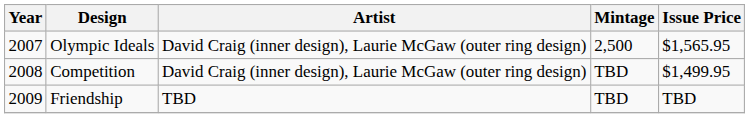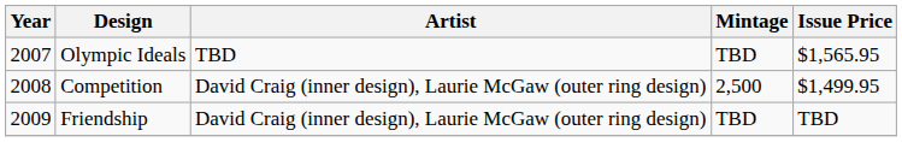 <table class="wikitable">
 <tr>
 <th>Year</th>
 <th>Design</th>
 <th>Artist</th>
 <th>Mintage</th>
 <th>Issue Price</th>
 </tr>
 <tr>
 <td>2007</td>
 <td>Olympic Ideals</td>
-<td>David Craig (inner design), Laurie McGaw (outer ring design)</td>
-<td>2,500</td>
+<td>TBD</td>
+<td>TBD</td>
 <td>$1,565.95</td>
 </tr>
 <tr>
 <td>2008</td>
 <td>Competition</td>
 <td>David Craig (inner design), Laurie McGaw (outer ring design)</td>
-<td>TBD</td>
+<td>2,500</td>
 <td>$1,499.95</td>
 </tr>
 <tr>
 <td>2009</td>
 <td>Friendship</td>
-<td>TBD</td>
+<td>David Craig (inner design), Laurie McGaw (outer ring design)</td>
 <td>TBD</td>
 <td>TBD</td>
 </tr>
 <tr>
 </tr>
 </table>
